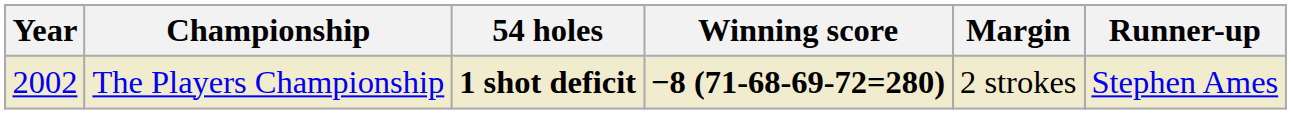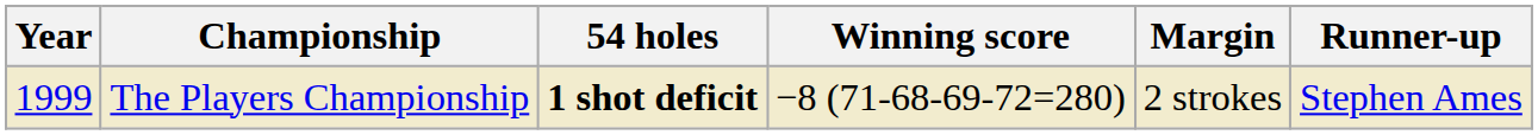 <table class="wikitable">
 <tr>
 <th>Year</th>
 <th>Championship</th>
 <th>54 holes</th>
 <th>Winning score</th>
 <th>Margin</th>
 <th>Runner-up</th>
 </tr>
 <tr style="background:#f2ecce;">
-<td><a href='#'>2002</a></td>
+<td><a href='#'>1999</a></td>
 <td><a href='#'>The Players Championship</a></td>
 <td><strong>1 shot deficit</strong></td>
-<td><strong>−8 (71-68-69-72=280)</strong></td>
+<td>−8 (71-68-69-72=280)</td>
 <td>2 strokes</td>
 <td> <a href='#'>Stephen Ames</a></td>
 </tr>
 </table>
